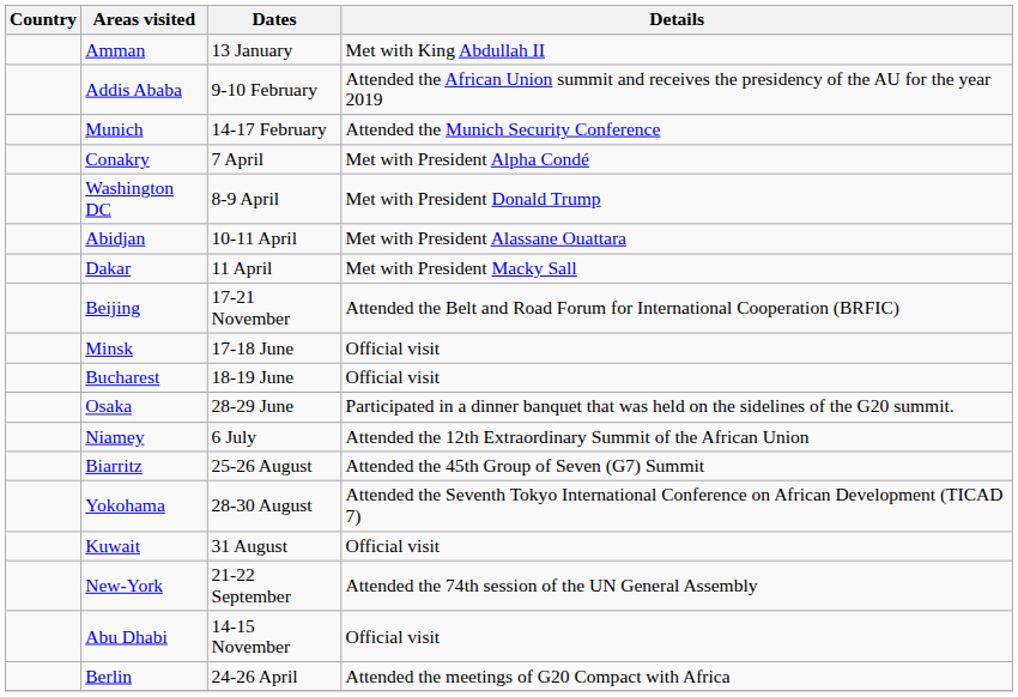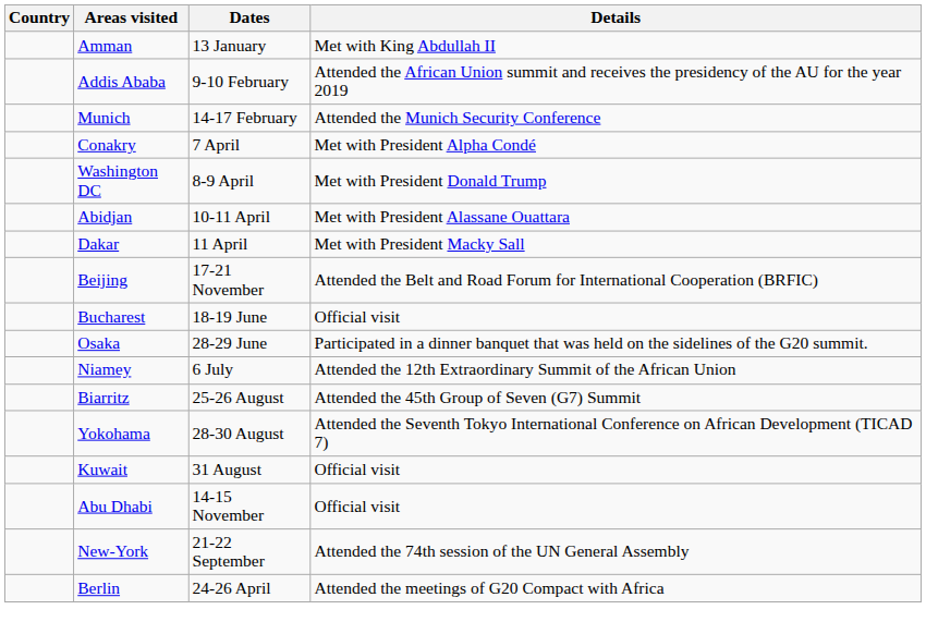 <table class="wikitable sortable">
 <tr>
 <th>Country</th>
 <th>Areas visited</th>
 <th>Dates</th>
 <th class="unsortable">Details</th>
 </tr>
 <tr>
 <td></td>
 <td><a href='#'>Amman</a></td>
 <td>13 January</td>
 <td>Met with King <a href='#'>Abdullah II </a></td>
 </tr>
 <tr>
 <td></td>
 <td><a href='#'>Addis Ababa</a></td>
 <td>9-10 February</td>
 <td>Attended the <a href='#'>African Union</a> summit and receives the presidency of the AU for the year 2019</td>
 </tr>
 <tr>
 <td></td>
 <td><a href='#'>Munich</a></td>
 <td>14-17 February</td>
 <td>Attended the <a href='#'>Munich Security Conference</a></td>
 </tr>
 <tr>
 <td></td>
 <td><a href='#'>Conakry</a></td>
 <td>7 April</td>
 <td>Met with President <a href='#'>Alpha Condé</a></td>
 </tr>
 <tr>
 <td></td>
 <td><a href='#'>Washington DC</a></td>
 <td>8-9 April</td>
 <td>Met with President <a href='#'>Donald Trump</a></td>
 </tr>
 <tr>
 <td></td>
 <td><a href='#'>Abidjan</a></td>
 <td>10-11 April</td>
 <td>Met with President <a href='#'>Alassane Ouattara</a></td>
 </tr>
 <tr>
 <td></td>
 <td><a href='#'>Dakar</a></td>
 <td>11 April</td>
 <td>Met with President <a href='#'>Macky Sall</a></td>
 </tr>
 <tr>
 <td></td>
 <td><a href='#'>Beijing</a></td>
 <td>17-21 November</td>
 <td>Attended the Belt and Road Forum for International Cooperation (BRFIC)</td>
 </tr>
 <tr>
 <td></td>
-<td><a href='#'>Minsk</a></td>
-<td>17-18 June</td>
-<td>Official visit</td>
-</tr>
-<tr>
-<td></td>
 <td><a href='#'>Bucharest</a></td>
 <td>18-19 June</td>
 <td>Official visit</td>
 </tr>
 <tr>
 <td></td>
 <td><a href='#'>Osaka</a></td>
 <td>28-29 June</td>
 <td>Participated in a dinner banquet that was held on the sidelines of the G20 summit.</td>
 </tr>
 <tr>
 <td></td>
 <td><a href='#'>Niamey</a></td>
 <td>6 July</td>
 <td>Attended the 12th Extraordinary Summit of the African Union</td>
 </tr>
 <tr>
 <td></td>
 <td><a href='#'>Biarritz</a></td>
 <td>25-26 August</td>
 <td>Attended the 45th Group of Seven (G7) Summit</td>
 </tr>
 <tr>
 <td></td>
 <td><a href='#'>Yokohama</a></td>
 <td>28-30 August</td>
 <td>Attended the Seventh Tokyo International Conference on African Development (TICAD 7)</td>
 </tr>
 <tr>
 <td></td>
 <td><a href='#'>Kuwait</a></td>
 <td>31 August</td>
 <td>Official visit</td>
 </tr>
 <tr>
 <td></td>
+<td><a href='#'>Abu Dhabi</a></td>
+<td>14-15 November</td>
+<td>Official visit</td>
+</tr>
+<tr>
+<td></td>
 <td><a href='#'>New-York</a></td>
 <td>21-22 September</td>
 <td>Attended the 74th session of the UN General Assembly</td>
-</tr>
-<tr>
-<td></td>
-<td><a href='#'>Abu Dhabi</a></td>
-<td>14-15 November</td>
-<td>Official visit</td>
 </tr>
 <tr>
 <td></td>
 <td><a href='#'>Berlin</a></td>
 <td>24-26 April</td>
 <td>Attended the meetings of G20 Compact with Africa</td>
 </tr>
 <tr>
 </tr>
 </table>
